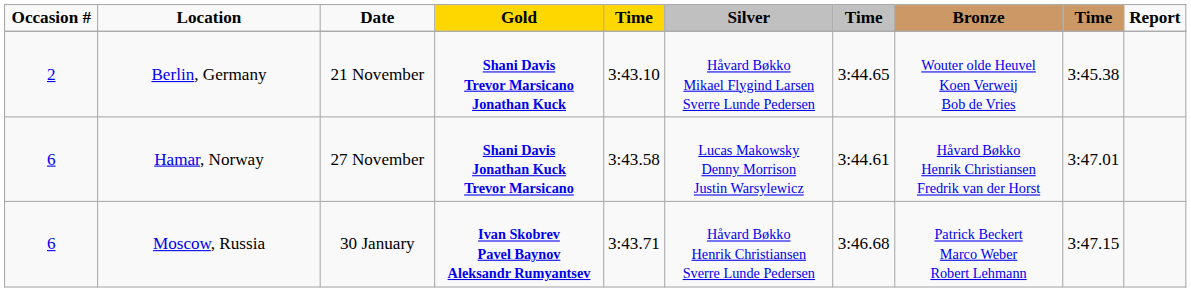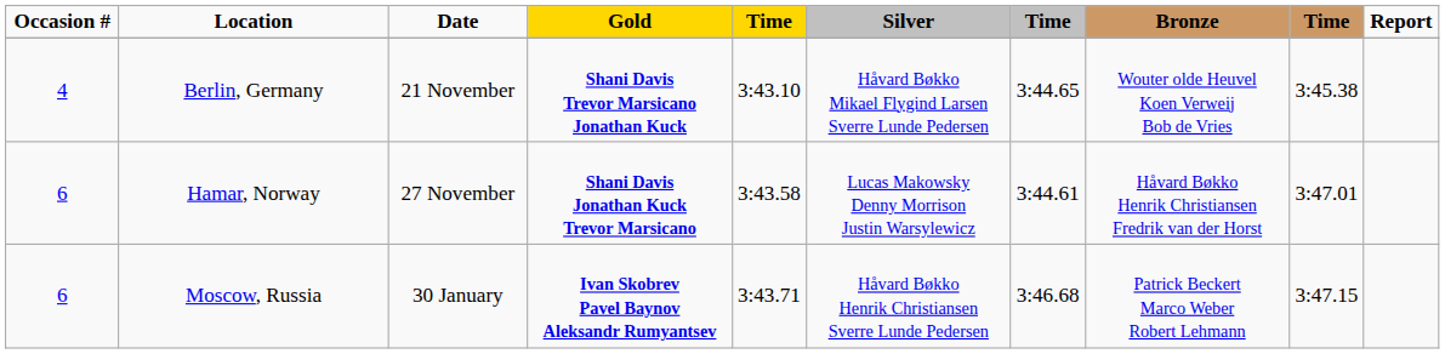 <table class="wikitable">
 <tr>
 <td width="80" align="center"><strong>Occasion #</strong></td>
 <td width="200" align="center"><strong>Location</strong></td>
 <td width="100" align="center"><strong>Date</strong></td>
 <td width="150" bgcolor="gold" align="center"><strong>Gold</strong></td>
 <td width="50" bgcolor="gold" align="center"><strong>Time</strong></td>
 <td width="150" bgcolor="silver" align="center"><strong>Silver</strong></td>
 <td width="50" bgcolor="silver" align="center"><strong>Time</strong></td>
 <td width="150" bgcolor="#CC9966" align="center"><strong>Bronze</strong></td>
 <td width="50" bgcolor="#CC9966" align="center"><strong>Time</strong></td>
 <td width="50" align="center"><strong>Report</strong></td>
 </tr>
 <tr bgcolor="#cccccc">
 </tr>
 <tr>
-<td align="center"><a href='#'>2</a></td>
+<td align="center"><a href='#'>4</a></td>
 <td align="center"><a href='#'>Berlin</a>, Germany</td>
 <td align="center">21 November</td>
 <td align="center"><strong></strong><br><small><strong><a href='#'>Shani Davis</a><br><a href='#'>Trevor Marsicano</a><br><a href='#'>Jonathan Kuck</a></strong></small></td>
 <td align="center">3:43.10</td>
 <td align="center"><br><small><a href='#'>Håvard Bøkko</a><br><a href='#'>Mikael Flygind Larsen</a><br><a href='#'>Sverre Lunde Pedersen</a></small></td>
 <td align="center">3:44.65</td>
 <td align="center"><br><small><a href='#'>Wouter olde Heuvel</a><br><a href='#'>Koen Verweij</a><br><a href='#'>Bob de Vries</a></small></td>
 <td align="center">3:45.38</td>
 <td align="center"></td>
 </tr>
 <tr>
 <td align="center"><a href='#'>6</a></td>
 <td align="center"><a href='#'>Hamar</a>, Norway</td>
 <td align="center">27 November</td>
 <td align="center"><strong></strong><br><small><strong><a href='#'>Shani Davis</a><br><a href='#'>Jonathan Kuck</a><br><a href='#'>Trevor Marsicano</a></strong></small></td>
 <td align="center">3:43.58</td>
 <td align="center"><br><small><a href='#'>Lucas Makowsky</a><br><a href='#'>Denny Morrison</a><br><a href='#'>Justin Warsylewicz</a></small></td>
 <td align="center">3:44.61</td>
 <td align="center"><br><small><a href='#'>Håvard Bøkko</a><br><a href='#'>Henrik Christiansen</a><br><a href='#'>Fredrik van der Horst</a></small></td>
 <td align="center">3:47.01</td>
 <td align="center"></td>
 </tr>
 <tr>
 <td align="center"><a href='#'>6</a></td>
 <td align="center"><a href='#'>Moscow</a>, Russia</td>
 <td align="center">30 January</td>
 <td align="center"><strong></strong><br><small><strong><a href='#'>Ivan Skobrev</a><br><a href='#'>Pavel Baynov</a><br><a href='#'>Aleksandr Rumyantsev</a></strong></small></td>
 <td align="center">3:43.71</td>
 <td align="center"><br><small><a href='#'>Håvard Bøkko</a><br><a href='#'>Henrik Christiansen</a><br><a href='#'>Sverre Lunde Pedersen</a></small></td>
 <td align="center">3:46.68</td>
 <td align="center"><br><small><a href='#'>Patrick Beckert</a><br><a href='#'>Marco Weber</a><br><a href='#'>Robert Lehmann</a></small></td>
 <td align="center">3:47.15</td>
 <td align="center"></td>
 </tr>
 </table>
